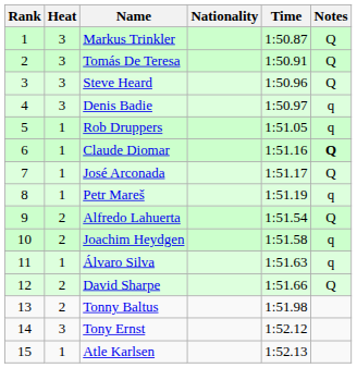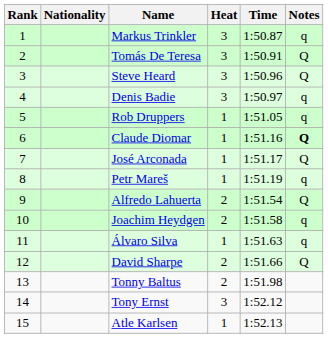 <table class="wikitable sortable" style="text-align:center">
 <tr>
 <th>Rank</th>
+<th>Nationality</th>
+<th>Name</th>
 <th>Heat</th>
-<th>Name</th>
-<th>Nationality</th>
 <th>Time</th>
 <th>Notes</th>
 </tr>
 <tr bgcolor=ccffcc>
 <td>1</td>
+<td align=left></td>
+<td align="left"><a href='#'>Markus Trinkler</a></td>
 <td>3</td>
-<td align="left"><a href='#'>Markus Trinkler</a></td>
-<td align=left></td>
 <td>1:50.87</td>
-<td>Q</td>
+<td>q</td>
 </tr>
 <tr bgcolor=ccffcc>
 <td>2</td>
+<td align=left></td>
+<td align="left"><a href='#'>Tomás De Teresa</a></td>
 <td>3</td>
-<td align="left"><a href='#'>Tomás De Teresa</a></td>
-<td align=left></td>
 <td>1:50.91</td>
 <td>Q</td>
 </tr>
 <tr bgcolor=ddffdd>
 <td>3</td>
+<td align=left></td>
+<td align="left"><a href='#'>Steve Heard</a></td>
 <td>3</td>
-<td align="left"><a href='#'>Steve Heard</a></td>
-<td align=left></td>
 <td>1:50.96</td>
 <td>Q</td>
 </tr>
 <tr bgcolor=ddffdd>
 <td>4</td>
+<td align=left></td>
+<td align="left"><a href='#'>Denis Badie</a></td>
 <td>3</td>
-<td align="left"><a href='#'>Denis Badie</a></td>
-<td align=left></td>
 <td>1:50.97</td>
 <td>q</td>
 </tr>
 <tr bgcolor=ccffcc>
 <td>5</td>
+<td align=left></td>
+<td align="left"><a href='#'>Rob Druppers</a></td>
 <td>1</td>
-<td align="left"><a href='#'>Rob Druppers</a></td>
-<td align=left></td>
 <td>1:51.05</td>
 <td>q</td>
 </tr>
 <tr bgcolor=ccffcc>
 <td>6</td>
+<td align=left></td>
+<td align="left"><a href='#'>Claude Diomar</a></td>
 <td>1</td>
-<td align="left"><a href='#'>Claude Diomar</a></td>
-<td align=left></td>
 <td>1:51.16</td>
 <td><strong>Q</strong></td>
 </tr>
 <tr bgcolor=ddffdd>
 <td>7</td>
+<td align=left></td>
+<td align="left"><a href='#'>José Arconada</a></td>
 <td>1</td>
-<td align="left"><a href='#'>José Arconada</a></td>
-<td align=left></td>
 <td>1:51.17</td>
 <td>Q</td>
 </tr>
 <tr bgcolor=ddffdd>
 <td>8</td>
+<td align=left></td>
+<td align="left"><a href='#'>Petr Mareš</a></td>
 <td>1</td>
-<td align="left"><a href='#'>Petr Mareš</a></td>
-<td align=left></td>
 <td>1:51.19</td>
 <td>q</td>
 </tr>
 <tr bgcolor=ccffcc>
 <td>9</td>
+<td align=left></td>
+<td align="left"><a href='#'>Alfredo Lahuerta</a></td>
 <td>2</td>
-<td align="left"><a href='#'>Alfredo Lahuerta</a></td>
-<td align=left></td>
 <td>1:51.54</td>
 <td>Q</td>
 </tr>
 <tr bgcolor=ccffcc>
 <td>10</td>
+<td align=left></td>
+<td align="left"><a href='#'>Joachim Heydgen</a></td>
 <td>2</td>
-<td align="left"><a href='#'>Joachim Heydgen</a></td>
-<td align=left></td>
 <td>1:51.58</td>
 <td>q</td>
 </tr>
 <tr bgcolor=ddffdd>
 <td>11</td>
+<td align=left></td>
+<td align="left"><a href='#'>Álvaro Silva</a></td>
 <td>1</td>
-<td align="left"><a href='#'>Álvaro Silva</a></td>
-<td align=left></td>
 <td>1:51.63</td>
 <td>q</td>
 </tr>
 <tr bgcolor=ddffdd>
 <td>12</td>
+<td align=left></td>
+<td align="left"><a href='#'>David Sharpe</a></td>
 <td>2</td>
-<td align="left"><a href='#'>David Sharpe</a></td>
-<td align=left></td>
 <td>1:51.66</td>
 <td>Q</td>
 </tr>
 <tr>
 <td>13</td>
+<td align=left></td>
+<td align="left"><a href='#'>Tonny Baltus</a></td>
 <td>2</td>
-<td align="left"><a href='#'>Tonny Baltus</a></td>
-<td align=left></td>
 <td>1:51.98</td>
 <td></td>
 </tr>
 <tr>
 <td>14</td>
+<td align=left></td>
+<td align="left"><a href='#'>Tony Ernst</a></td>
 <td>3</td>
-<td align="left"><a href='#'>Tony Ernst</a></td>
-<td align=left></td>
 <td>1:52.12</td>
 <td></td>
 </tr>
 <tr>
 <td>15</td>
+<td align=left></td>
+<td align="left"><a href='#'>Atle Karlsen</a></td>
 <td>1</td>
-<td align="left"><a href='#'>Atle Karlsen</a></td>
-<td align=left></td>
 <td>1:52.13</td>
 <td></td>
 </tr>
 </table>
